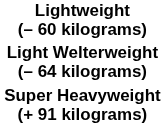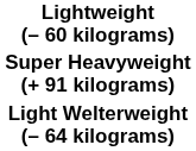 <table>
 <tr align="center">
 <td><strong>Lightweight<br>(– 60 kilograms)</strong></td>
+<td align="left"></td>
+<td align="left"></td>
+<td align="left"><br></td>
+</tr>
+<tr align="center">
+<td><strong>Super Heavyweight<br>(+ 91 kilograms)</strong></td>
 <td align="left"></td>
 <td align="left"></td>
 <td align="left"><br></td>
 </tr>
 <tr align="center">
 <td><strong>Light Welterweight<br>(– 64 kilograms)</strong></td>
 <td align="left"></td>
 <td align="left"></td>
 <td align="left"><br></td>
 </tr>
-<tr align="center">
-<td><strong>Super Heavyweight<br>(+ 91 kilograms)</strong></td>
-<td align="left"></td>
-<td align="left"></td>
-<td align="left"><br></td>
-</tr>
 </table>
